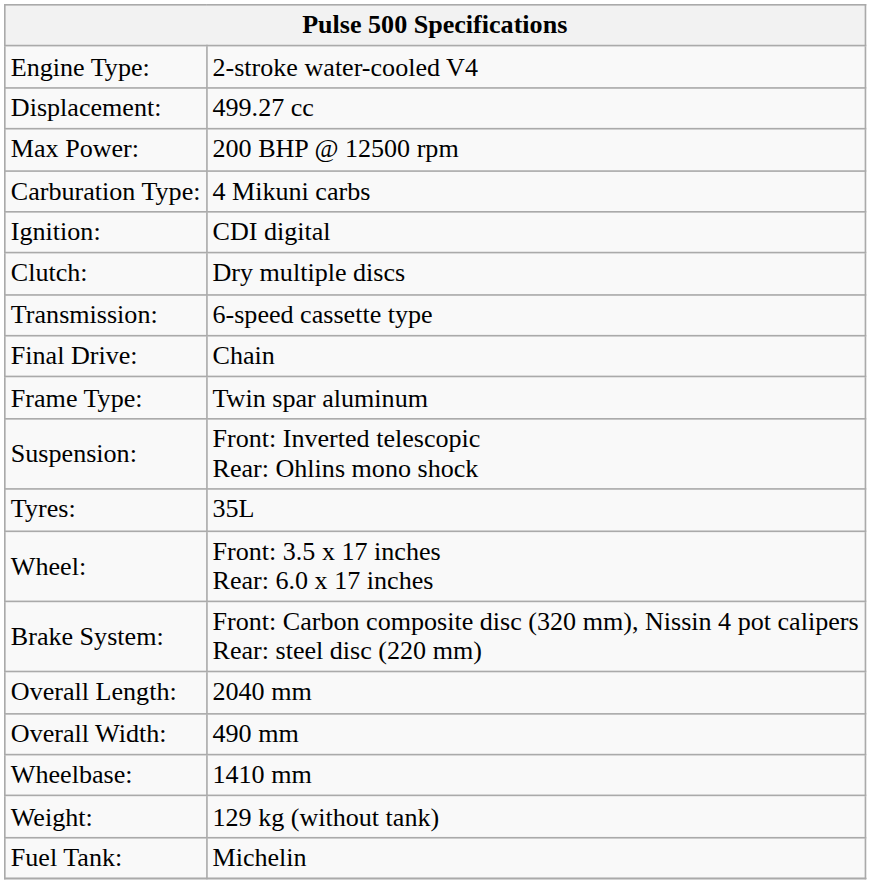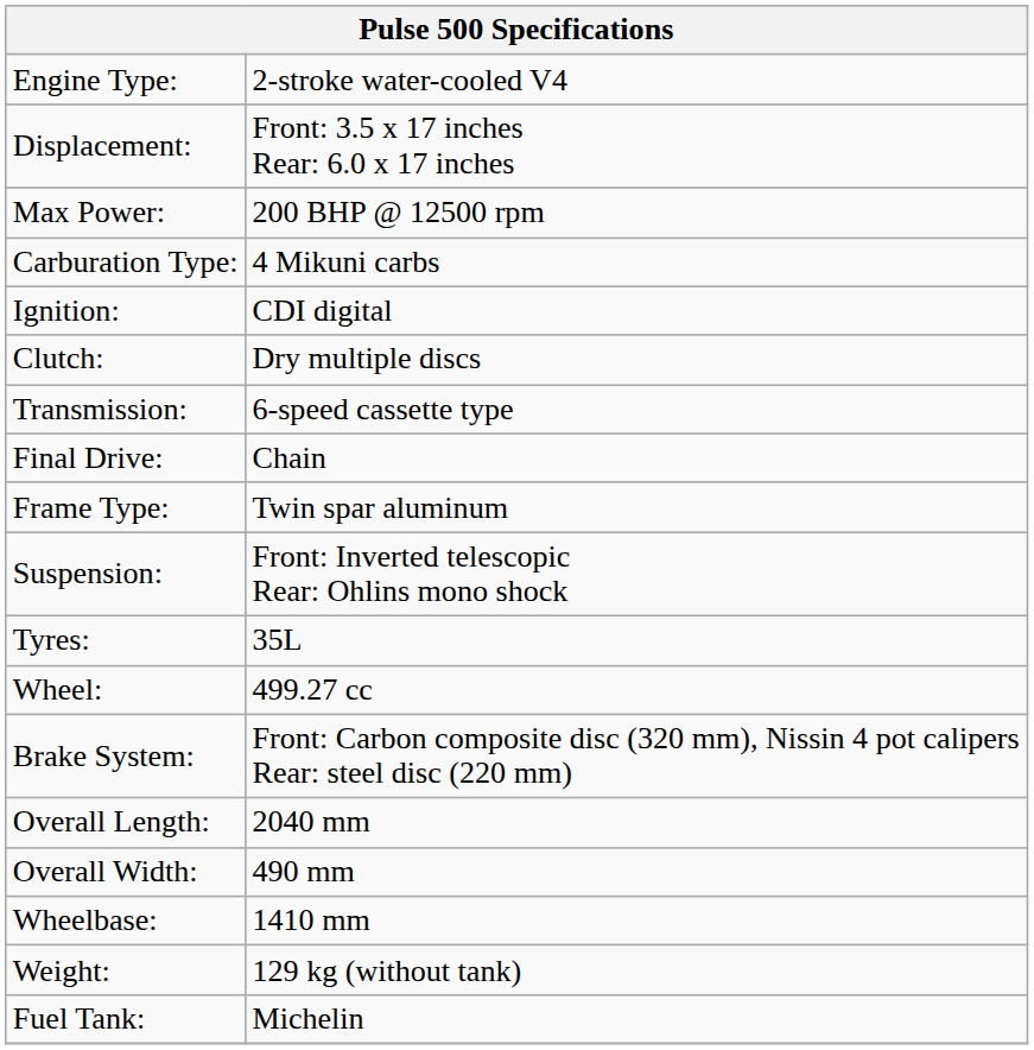 <table class="wikitable">
 <tr>
 <th colspan=3>Pulse 500 Specifications</th>
 </tr>
 <tr>
 <td>Engine Type:</td>
 <td>2-stroke water-cooled V4</td>
 </tr>
 <tr>
 <td>Displacement:</td>
-<td>499.27 cc</td>
+<td>Front: 3.5 x 17 inches<br>Rear: 6.0 x 17 inches</td>
 </tr>
 <tr>
 <td>Max Power:</td>
 <td>200 BHP @ 12500 rpm</td>
 </tr>
 <tr>
 <td>Carburation Type:</td>
 <td>4 Mikuni carbs</td>
 </tr>
 <tr>
 <td>Ignition:</td>
 <td>CDI digital</td>
 </tr>
 <tr>
 <td>Clutch:</td>
 <td>Dry multiple discs</td>
 </tr>
 <tr>
 <td>Transmission:</td>
 <td>6-speed cassette type</td>
 </tr>
 <tr>
 <td>Final Drive:</td>
 <td>Chain</td>
 </tr>
 <tr>
 <td>Frame Type:</td>
 <td>Twin spar aluminum</td>
 </tr>
 <tr>
 <td>Suspension:</td>
 <td>Front: Inverted telescopic<br>Rear: Ohlins mono shock</td>
 </tr>
 <tr>
 <td>Tyres:</td>
 <td>35L</td>
 </tr>
 <tr>
 <td>Wheel:</td>
-<td>Front: 3.5 x 17 inches<br>Rear: 6.0 x 17 inches</td>
+<td>499.27 cc</td>
 </tr>
 <tr>
 <td>Brake System:</td>
 <td>Front: Carbon composite disc (320 mm), Nissin 4 pot calipers<br>Rear: steel disc (220 mm)</td>
 </tr>
 <tr>
 <td>Overall Length:</td>
 <td>2040 mm</td>
 </tr>
 <tr>
 <td>Overall Width:</td>
 <td>490 mm</td>
 </tr>
 <tr>
 <td>Wheelbase:</td>
 <td>1410 mm</td>
 </tr>
 <tr>
 <td>Weight:</td>
 <td>129 kg (without tank)</td>
 </tr>
 <tr>
 <td>Fuel Tank:</td>
 <td>Michelin</td>
 </tr>
 <tr>
 </tr>
 </table>
